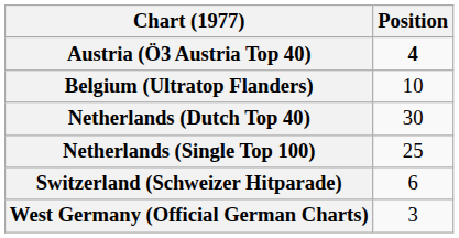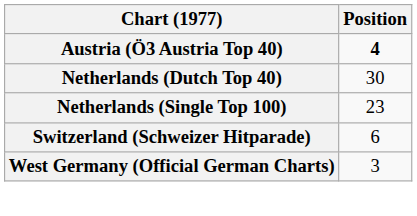 <table class="wikitable sortable plainrowheaders" style="text-align:center">
 <tr>
 <th scope="col">Chart (1977)</th>
 <th scope="col">Position</th>
 </tr>
 <tr>
 <th scope="row">Austria (Ö3 Austria Top 40)</th>
 <td><strong>4</strong></td>
 </tr>
 <tr>
-<th scope="row">Belgium (Ultratop Flanders)</th>
-<td>10</td>
-</tr>
-<tr>
 <th scope="row">Netherlands (Dutch Top 40)</th>
 <td>30</td>
 </tr>
 <tr>
 <th scope="row">Netherlands (Single Top 100)</th>
-<td>25</td>
+<td>23</td>
 </tr>
 <tr>
 <th scope="row">Switzerland (Schweizer Hitparade)</th>
 <td>6</td>
 </tr>
 <tr>
 <th scope="row">West Germany (Official German Charts)</th>
 <td>3</td>
 </tr>
 </table>
